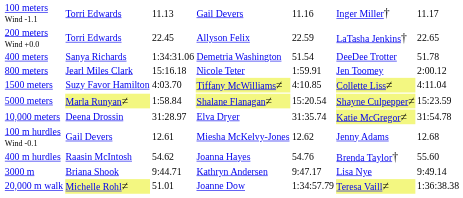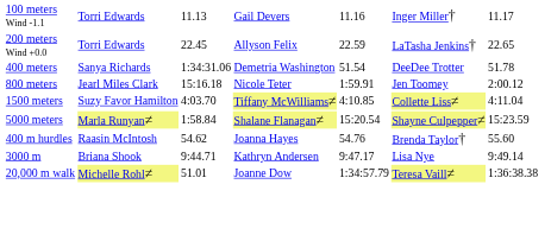 <table>
 <tr>
 <td><a href='#'>100 meters</a><br><small>Wind -1.1</small></td>
 <td><a href='#'>Torri Edwards</a></td>
 <td>11.13</td>
 <td><a href='#'>Gail Devers</a></td>
 <td>11.16</td>
 <td><a href='#'>Inger Miller</a><big>†</big></td>
 <td>11.17</td>
 </tr>
 <tr>
 <td><a href='#'>200 meters</a><br><small>Wind +0.0</small></td>
 <td><a href='#'>Torri Edwards</a></td>
 <td>22.45</td>
 <td><a href='#'>Allyson Felix</a></td>
 <td>22.59</td>
 <td><a href='#'>LaTasha Jenkins</a><big>†</big></td>
 <td>22.65</td>
 </tr>
 <tr>
 <td><a href='#'>400 meters</a></td>
 <td><a href='#'>Sanya Richards</a></td>
 <td>1:34:31.06</td>
 <td><a href='#'>Demetria Washington</a></td>
 <td>51.54</td>
 <td><a href='#'>DeeDee Trotter</a></td>
 <td>51.78</td>
 </tr>
 <tr>
 <td><a href='#'>800 meters</a></td>
 <td><a href='#'>Jearl Miles Clark</a></td>
 <td>15:16.18</td>
 <td><a href='#'>Nicole Teter</a></td>
 <td>1:59.91</td>
 <td><a href='#'>Jen Toomey</a></td>
 <td>2:00.12</td>
 </tr>
 <tr>
 <td><a href='#'>1500 meters</a></td>
 <td><a href='#'>Suzy Favor Hamilton</a></td>
 <td>4:03.70</td>
 <td bgcolor=#F3F781><a href='#'>Tiffany McWilliams</a><big>≠</big></td>
 <td>4:10.85</td>
 <td bgcolor=#F3F781><a href='#'>Collette Liss</a><big>≠</big></td>
 <td>4:11.04</td>
 </tr>
 <tr>
 <td><a href='#'>5000 meters</a></td>
 <td bgcolor=#F3F781><a href='#'>Marla Runyan</a><big>≠</big></td>
 <td>1:58.84</td>
 <td bgcolor=#F3F781><a href='#'>Shalane Flanagan</a><big>≠</big></td>
 <td>15:20.54</td>
 <td bgcolor=#F3F781><a href='#'>Shayne Culpepper</a><big>≠</big></td>
 <td>15:23.59</td>
 </tr>
 <tr>
-<td><a href='#'>10,000 meters</a></td>
-<td><a href='#'>Deena Drossin</a></td>
-<td>31:28.97</td>
-<td><a href='#'>Elva Dryer</a></td>
-<td>31:35.74</td>
-<td bgcolor=#F3F781><a href='#'>Katie McGregor</a><big>≠</big></td>
-<td>31:54.78</td>
-</tr>
-<tr>
-<td><a href='#'>100 m hurdles</a><br><small>Wind -0.1</small></td>
-<td><a href='#'>Gail Devers</a></td>
-<td>12.61</td>
-<td><a href='#'>Miesha McKelvy-Jones</a></td>
-<td>12.62</td>
-<td><a href='#'>Jenny Adams</a></td>
-<td>12.68</td>
-</tr>
-<tr>
 <td><a href='#'>400 m hurdles</a></td>
 <td><a href='#'>Raasin McIntosh</a></td>
 <td>54.62</td>
 <td><a href='#'>Joanna Hayes</a></td>
 <td>54.76</td>
 <td><a href='#'>Brenda Taylor</a><big>†</big></td>
 <td>55.60</td>
 </tr>
 <tr>
 <td><a href='#'>3000 m </a></td>
 <td><a href='#'>Briana Shook</a></td>
 <td>9:44.71</td>
 <td><a href='#'>Kathryn Andersen</a></td>
 <td>9:47.17</td>
 <td><a href='#'>Lisa Nye</a></td>
 <td>9:49.14</td>
 </tr>
 <tr>
 <td><a href='#'>20,000 m walk</a></td>
 <td bgcolor=#F3F781><a href='#'>Michelle Rohl</a><big>≠</big></td>
 <td>51.01</td>
 <td><a href='#'>Joanne Dow</a></td>
 <td>1:34:57.79</td>
 <td bgcolor=#F3F781><a href='#'>Teresa Vaill</a><big>≠</big></td>
 <td>1:36:38.38</td>
 </tr>
 </table>
